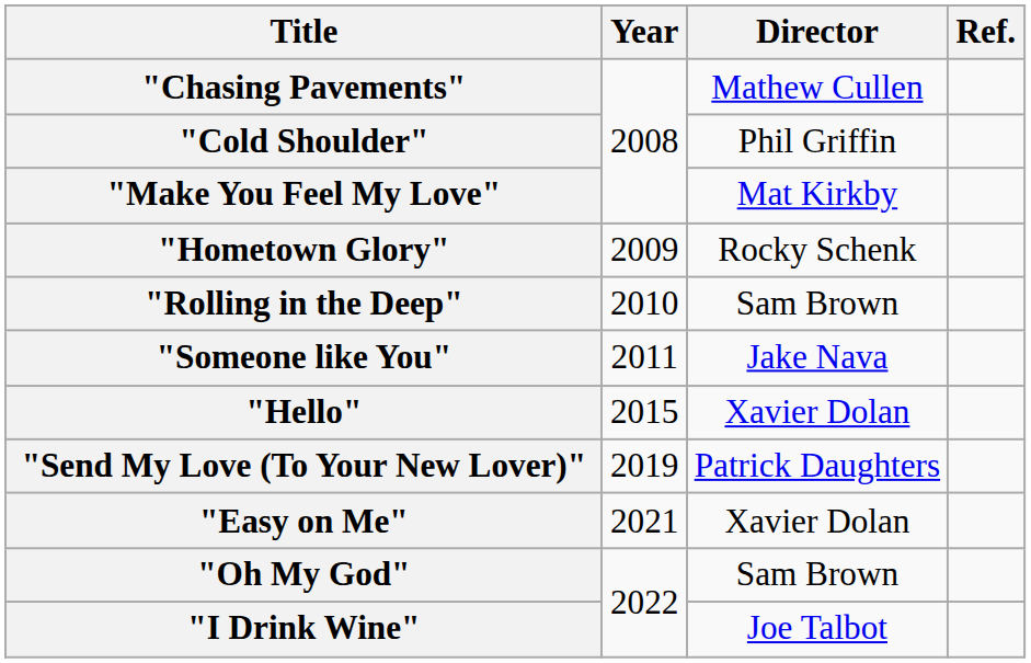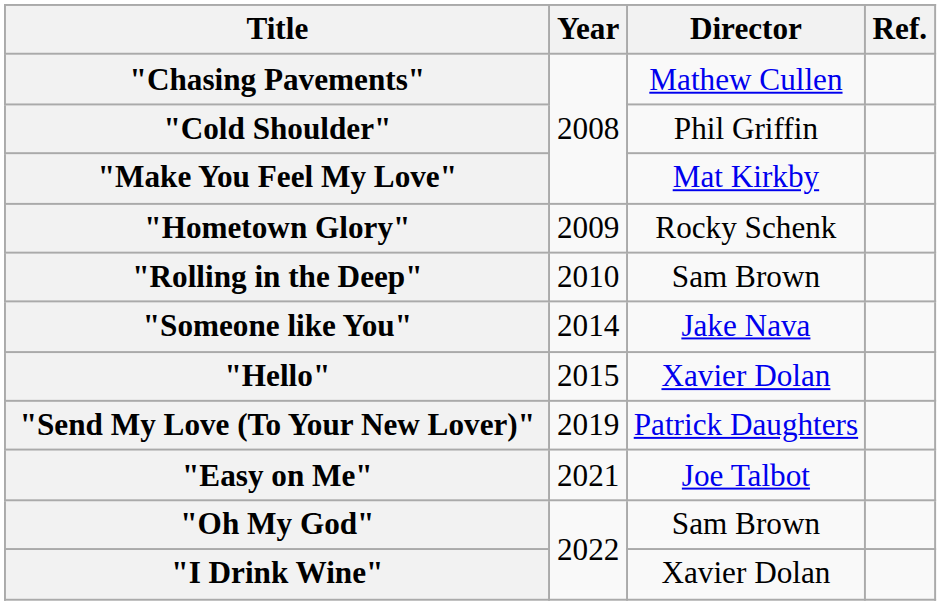 <table class="wikitable plainrowheaders" style="text-align:center;">
 <tr>
 <th scope="col" style="width:17em;">Title</th>
 <th scope="col" style="width:1em;">Year</th>
 <th scope="col">Director</th>
 <th scope="col">Ref.</th>
 </tr>
 <tr>
 <th scope="row">"Chasing Pavements"</th>
 <td rowspan="3">2008</td>
 <td><a href='#'>Mathew Cullen</a></td>
 <td></td>
 </tr>
 <tr>
 <th scope="row">"Cold Shoulder"</th>
 <td>Phil Griffin</td>
 <td></td>
 </tr>
 <tr>
 <th scope="row">"Make You Feel My Love"</th>
 <td><a href='#'>Mat Kirkby</a></td>
 <td></td>
 </tr>
 <tr>
 <th scope="row">"Hometown Glory"</th>
 <td>2009</td>
 <td>Rocky Schenk</td>
 <td></td>
 </tr>
 <tr>
 <th scope="row">"Rolling in the Deep"</th>
 <td>2010</td>
 <td>Sam Brown</td>
 <td></td>
 </tr>
 <tr>
 <th scope="row">"Someone like You"</th>
-<td>2011</td>
+<td>2014</td>
 <td><a href='#'>Jake Nava</a></td>
 <td></td>
 </tr>
 <tr>
 <th scope="row">"Hello"</th>
 <td>2015</td>
 <td><a href='#'>Xavier Dolan</a></td>
 <td></td>
 </tr>
 <tr>
 <th scope="row">"Send My Love (To Your New Lover)"</th>
 <td>2019</td>
 <td><a href='#'>Patrick Daughters</a></td>
 <td></td>
 </tr>
 <tr>
 <th scope="row">"Easy on Me"</th>
 <td>2021</td>
-<td>Xavier Dolan</td>
+<td><a href='#'>Joe Talbot</a></td>
 <td></td>
 </tr>
 <tr>
 <th scope="row">"Oh My God"</th>
 <td rowspan="2">2022</td>
 <td>Sam Brown</td>
 <td></td>
 </tr>
 <tr>
 <th scope="row">"I Drink Wine"</th>
-<td><a href='#'>Joe Talbot</a></td>
+<td>Xavier Dolan</td>
 <td></td>
 </tr>
 </table>
